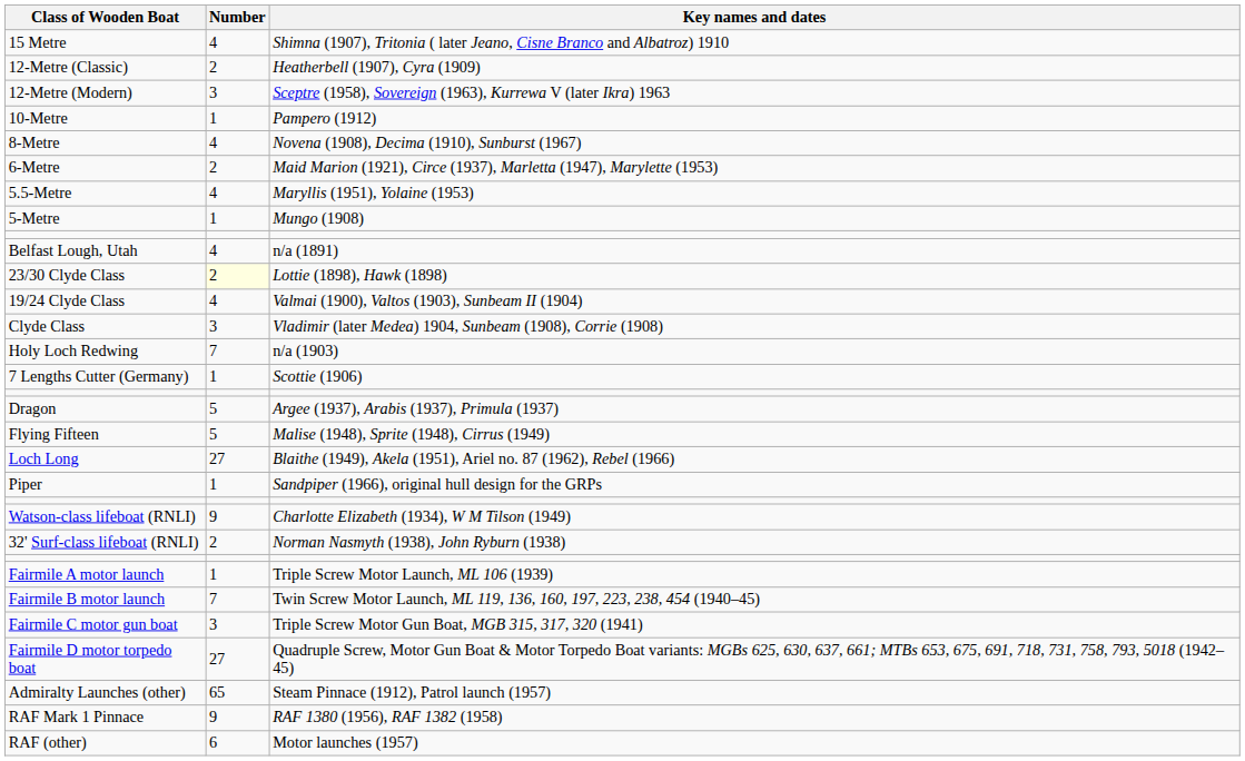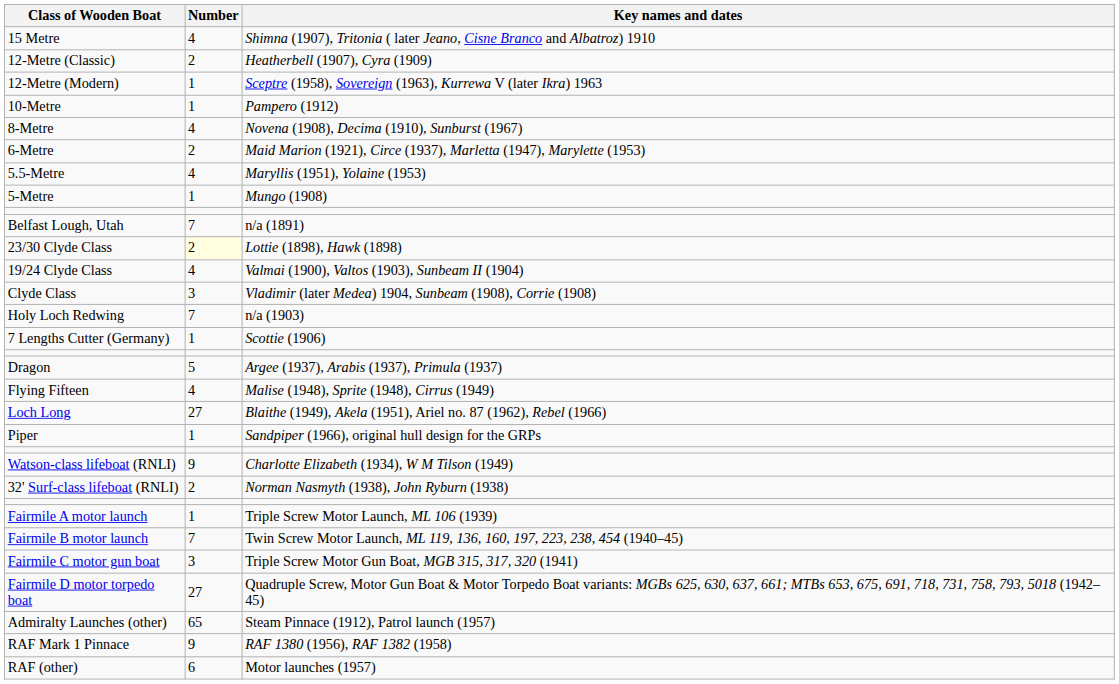 <table class="wikitable" border="1">
 <tr>
 <th>Class of Wooden Boat</th>
 <th>Number</th>
 <th>Key names and dates</th>
 </tr>
 <tr>
 <td>15 Metre</td>
 <td>4</td>
 <td><em>Shimna</em> (1907), <em>Tritonia</em> ( later <em>Jeano</em>, <em><a href='#'>Cisne Branco</a></em> and <em>Albatroz</em>) 1910</td>
 </tr>
 <tr>
 <td>12-Metre (Classic)</td>
 <td>2</td>
 <td><em>Heatherbell</em> (1907), <em>Cyra</em> (1909)</td>
 </tr>
 <tr>
 <td>12-Metre (Modern)</td>
-<td>3</td>
+<td>1</td>
 <td><em><a href='#'>Sceptre</a></em> (1958), <em><a href='#'>Sovereign</a></em> (1963), <em>Kurrewa</em> V (later <em>Ikra</em>) 1963</td>
 </tr>
 <tr>
 <td>10-Metre</td>
 <td>1</td>
 <td><em>Pampero</em> (1912)</td>
 </tr>
 <tr>
 <td>8-Metre</td>
 <td>4</td>
 <td><em>Novena</em> (1908), <em>Decima</em> (1910), <em>Sunburst</em> (1967)</td>
 </tr>
 <tr>
 <td>6-Metre</td>
 <td>2</td>
 <td><em>Maid Marion</em> (1921), <em>Circe</em> (1937), <em>Marletta</em> (1947), <em>Marylette</em> (1953)</td>
 </tr>
 <tr>
 <td>5.5-Metre</td>
 <td>4</td>
 <td><em>Maryllis</em> (1951), <em>Yolaine</em> (1953)</td>
 </tr>
 <tr>
 <td>5-Metre</td>
 <td>1</td>
 <td><em>Mungo</em> (1908)</td>
 </tr>
 <tr>
 <td></td>
 <td></td>
 <td></td>
 </tr>
 <tr>
 <td>Belfast Lough, Utah </td>
-<td>4</td>
+<td>7</td>
 <td>n/a (1891)</td>
 </tr>
 <tr>
 <td>23/30 Clyde Class</td>
 <td style="background: lightyellow;">2</td>
 <td><em>Lottie</em> (1898), <em>Hawk</em> (1898)</td>
 </tr>
 <tr>
 <td>19/24 Clyde Class</td>
 <td>4</td>
 <td><em>Valmai</em> (1900), <em>Valtos</em> (1903), <em>Sunbeam II</em> (1904)</td>
 </tr>
 <tr>
 <td> Clyde Class</td>
 <td>3</td>
 <td><em>Vladimir</em> (later <em>Medea</em>) 1904, <em>Sunbeam</em> (1908), <em>Corrie</em> (1908)</td>
 </tr>
 <tr>
 <td>Holy Loch Redwing</td>
 <td>7</td>
 <td>n/a (1903)</td>
 </tr>
 <tr>
 <td>7 Lengths Cutter (Germany)</td>
 <td>1</td>
 <td><em>Scottie</em> (1906)</td>
 </tr>
 <tr>
 <td></td>
 <td></td>
 <td></td>
 </tr>
 <tr>
 <td>Dragon</td>
 <td>5</td>
 <td><em>Argee</em> (1937), <em>Arabis</em> (1937), <em>Primula</em> (1937)</td>
 </tr>
 <tr>
 <td>Flying Fifteen</td>
-<td>5</td>
+<td>4</td>
 <td><em>Malise</em> (1948), <em>Sprite</em> (1948), <em>Cirrus</em> (1949)</td>
 </tr>
 <tr>
 <td><a href='#'>Loch Long</a></td>
 <td>27</td>
 <td><em>Blaithe</em> (1949), <em>Akela</em> (1951), Ariel no. 87 (1962), <em>Rebel</em> (1966)</td>
 </tr>
 <tr>
 <td>Piper</td>
 <td>1</td>
 <td><em>Sandpiper</em> (1966), original hull design for the GRPs</td>
 </tr>
 <tr>
 <td></td>
 <td></td>
 <td></td>
 </tr>
 <tr>
 <td><a href='#'>Watson-class lifeboat</a> (RNLI)</td>
 <td>9</td>
 <td><em>Charlotte Elizabeth</em> (1934), <em>W M Tilson</em> (1949)</td>
 </tr>
 <tr>
 <td>32' <a href='#'>Surf-class lifeboat</a> (RNLI)</td>
 <td>2</td>
 <td><em>Norman Nasmyth</em> (1938), <em>John Ryburn</em> (1938)</td>
 </tr>
 <tr>
 <td></td>
 <td></td>
 <td></td>
 </tr>
 <tr>
 <td><a href='#'>Fairmile A motor launch</a></td>
 <td>1</td>
 <td> Triple Screw Motor Launch, <em>ML 106</em> (1939)</td>
 </tr>
 <tr>
 <td><a href='#'>Fairmile B motor launch</a></td>
 <td>7</td>
 <td> Twin Screw Motor Launch, <em>ML 119, 136, 160, 197, 223, 238, 454</em> (1940–45)</td>
 </tr>
 <tr>
 <td><a href='#'>Fairmile C motor gun boat</a></td>
 <td>3</td>
 <td> Triple Screw Motor Gun Boat, <em>MGB 315, 317, 320</em> (1941)</td>
 </tr>
 <tr>
 <td><a href='#'>Fairmile D motor torpedo boat</a></td>
 <td>27</td>
 <td> Quadruple Screw, Motor Gun Boat & Motor Torpedo Boat variants: <em>MGBs 625, 630, 637, 661; MTBs 653, 675, 691, 718, 731, 758, 793, 5018</em> (1942–45)</td>
 </tr>
 <tr>
 <td>Admiralty Launches (other)</td>
 <td>65</td>
 <td> Steam Pinnace (1912), Patrol launch (1957)</td>
 </tr>
 <tr>
 <td>RAF Mark 1 Pinnace</td>
 <td>9</td>
 <td><em>RAF 1380</em> (1956), <em>RAF 1382</em> (1958)</td>
 </tr>
 <tr>
 <td>RAF (other)</td>
 <td>6</td>
 <td>Motor launches (1957)</td>
 </tr>
 </table>
